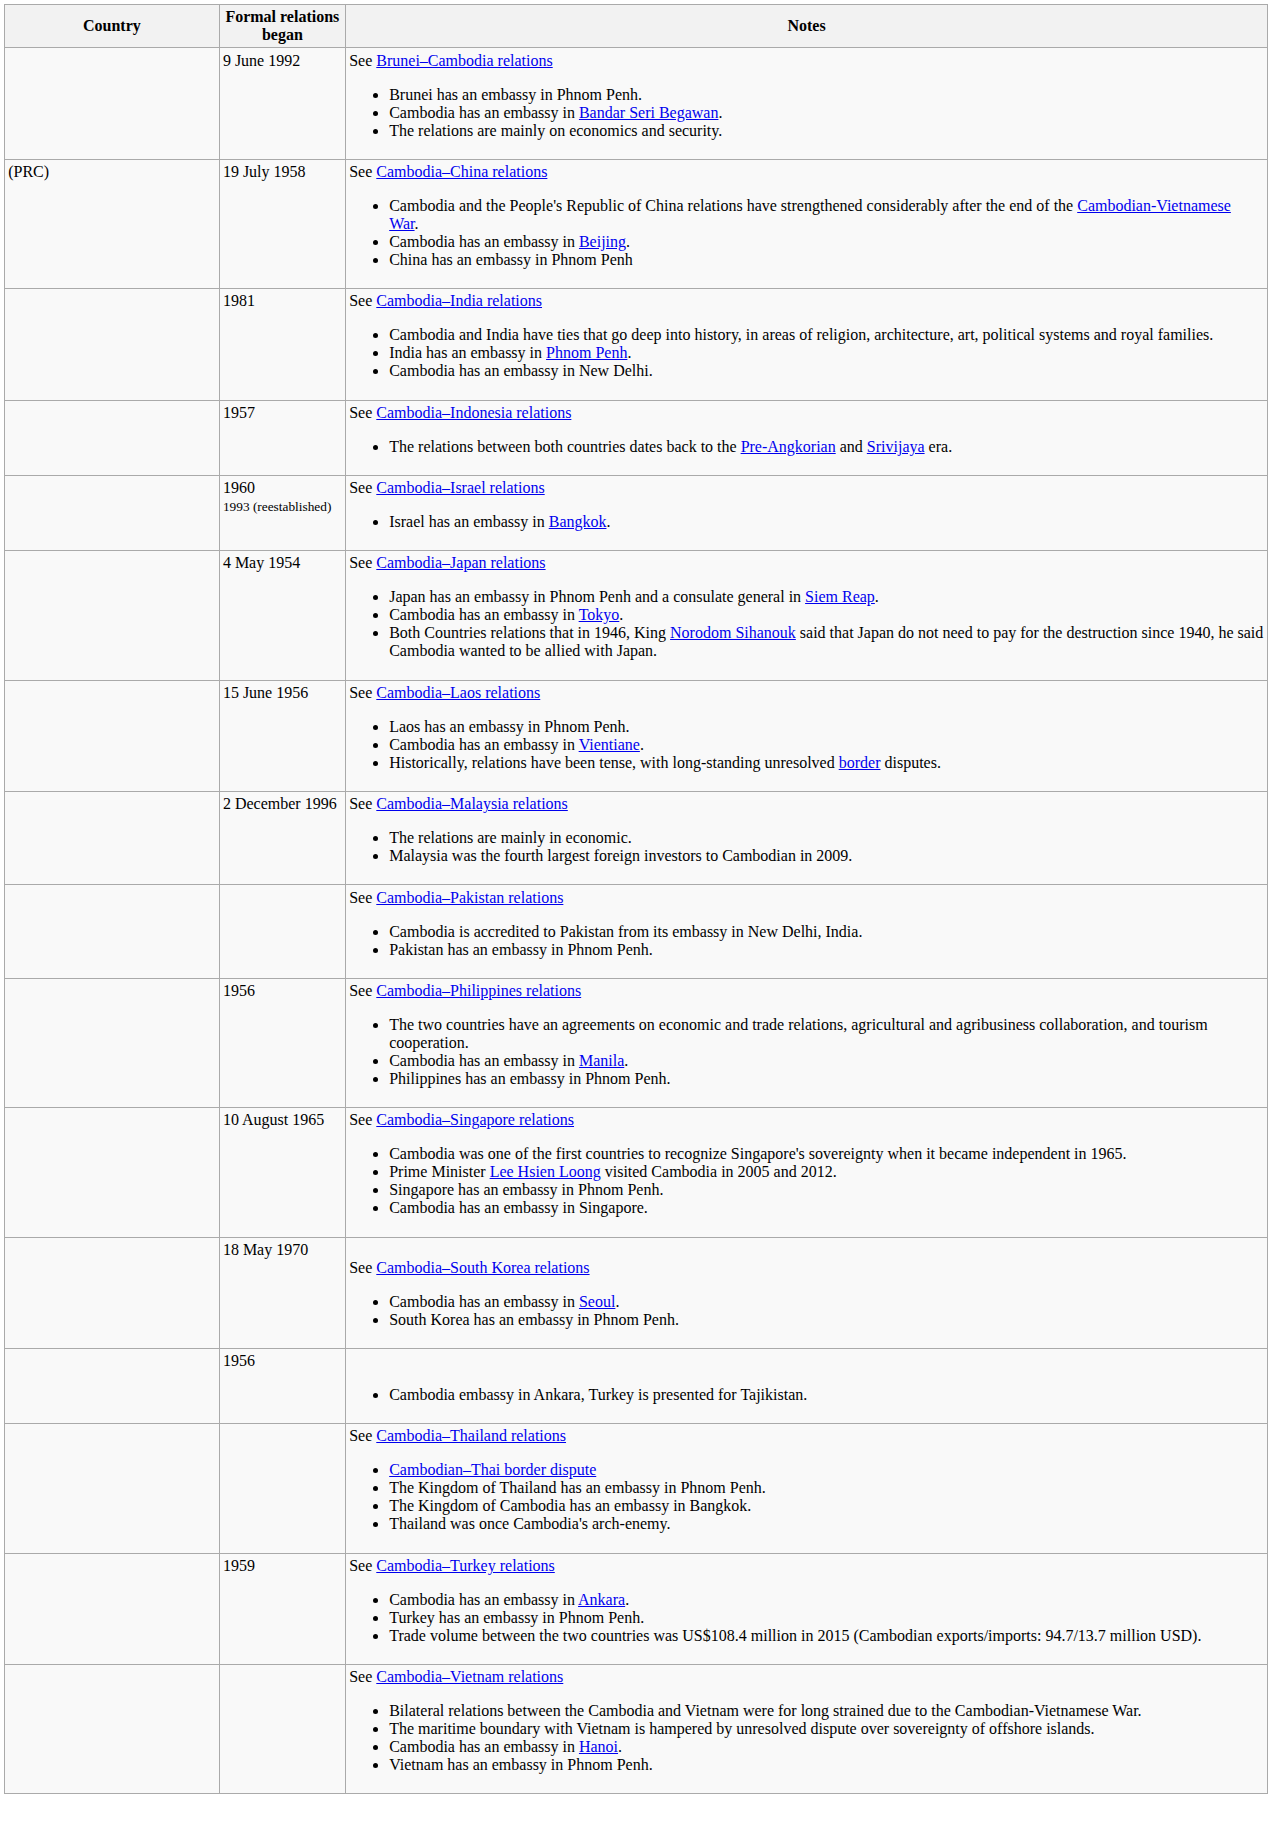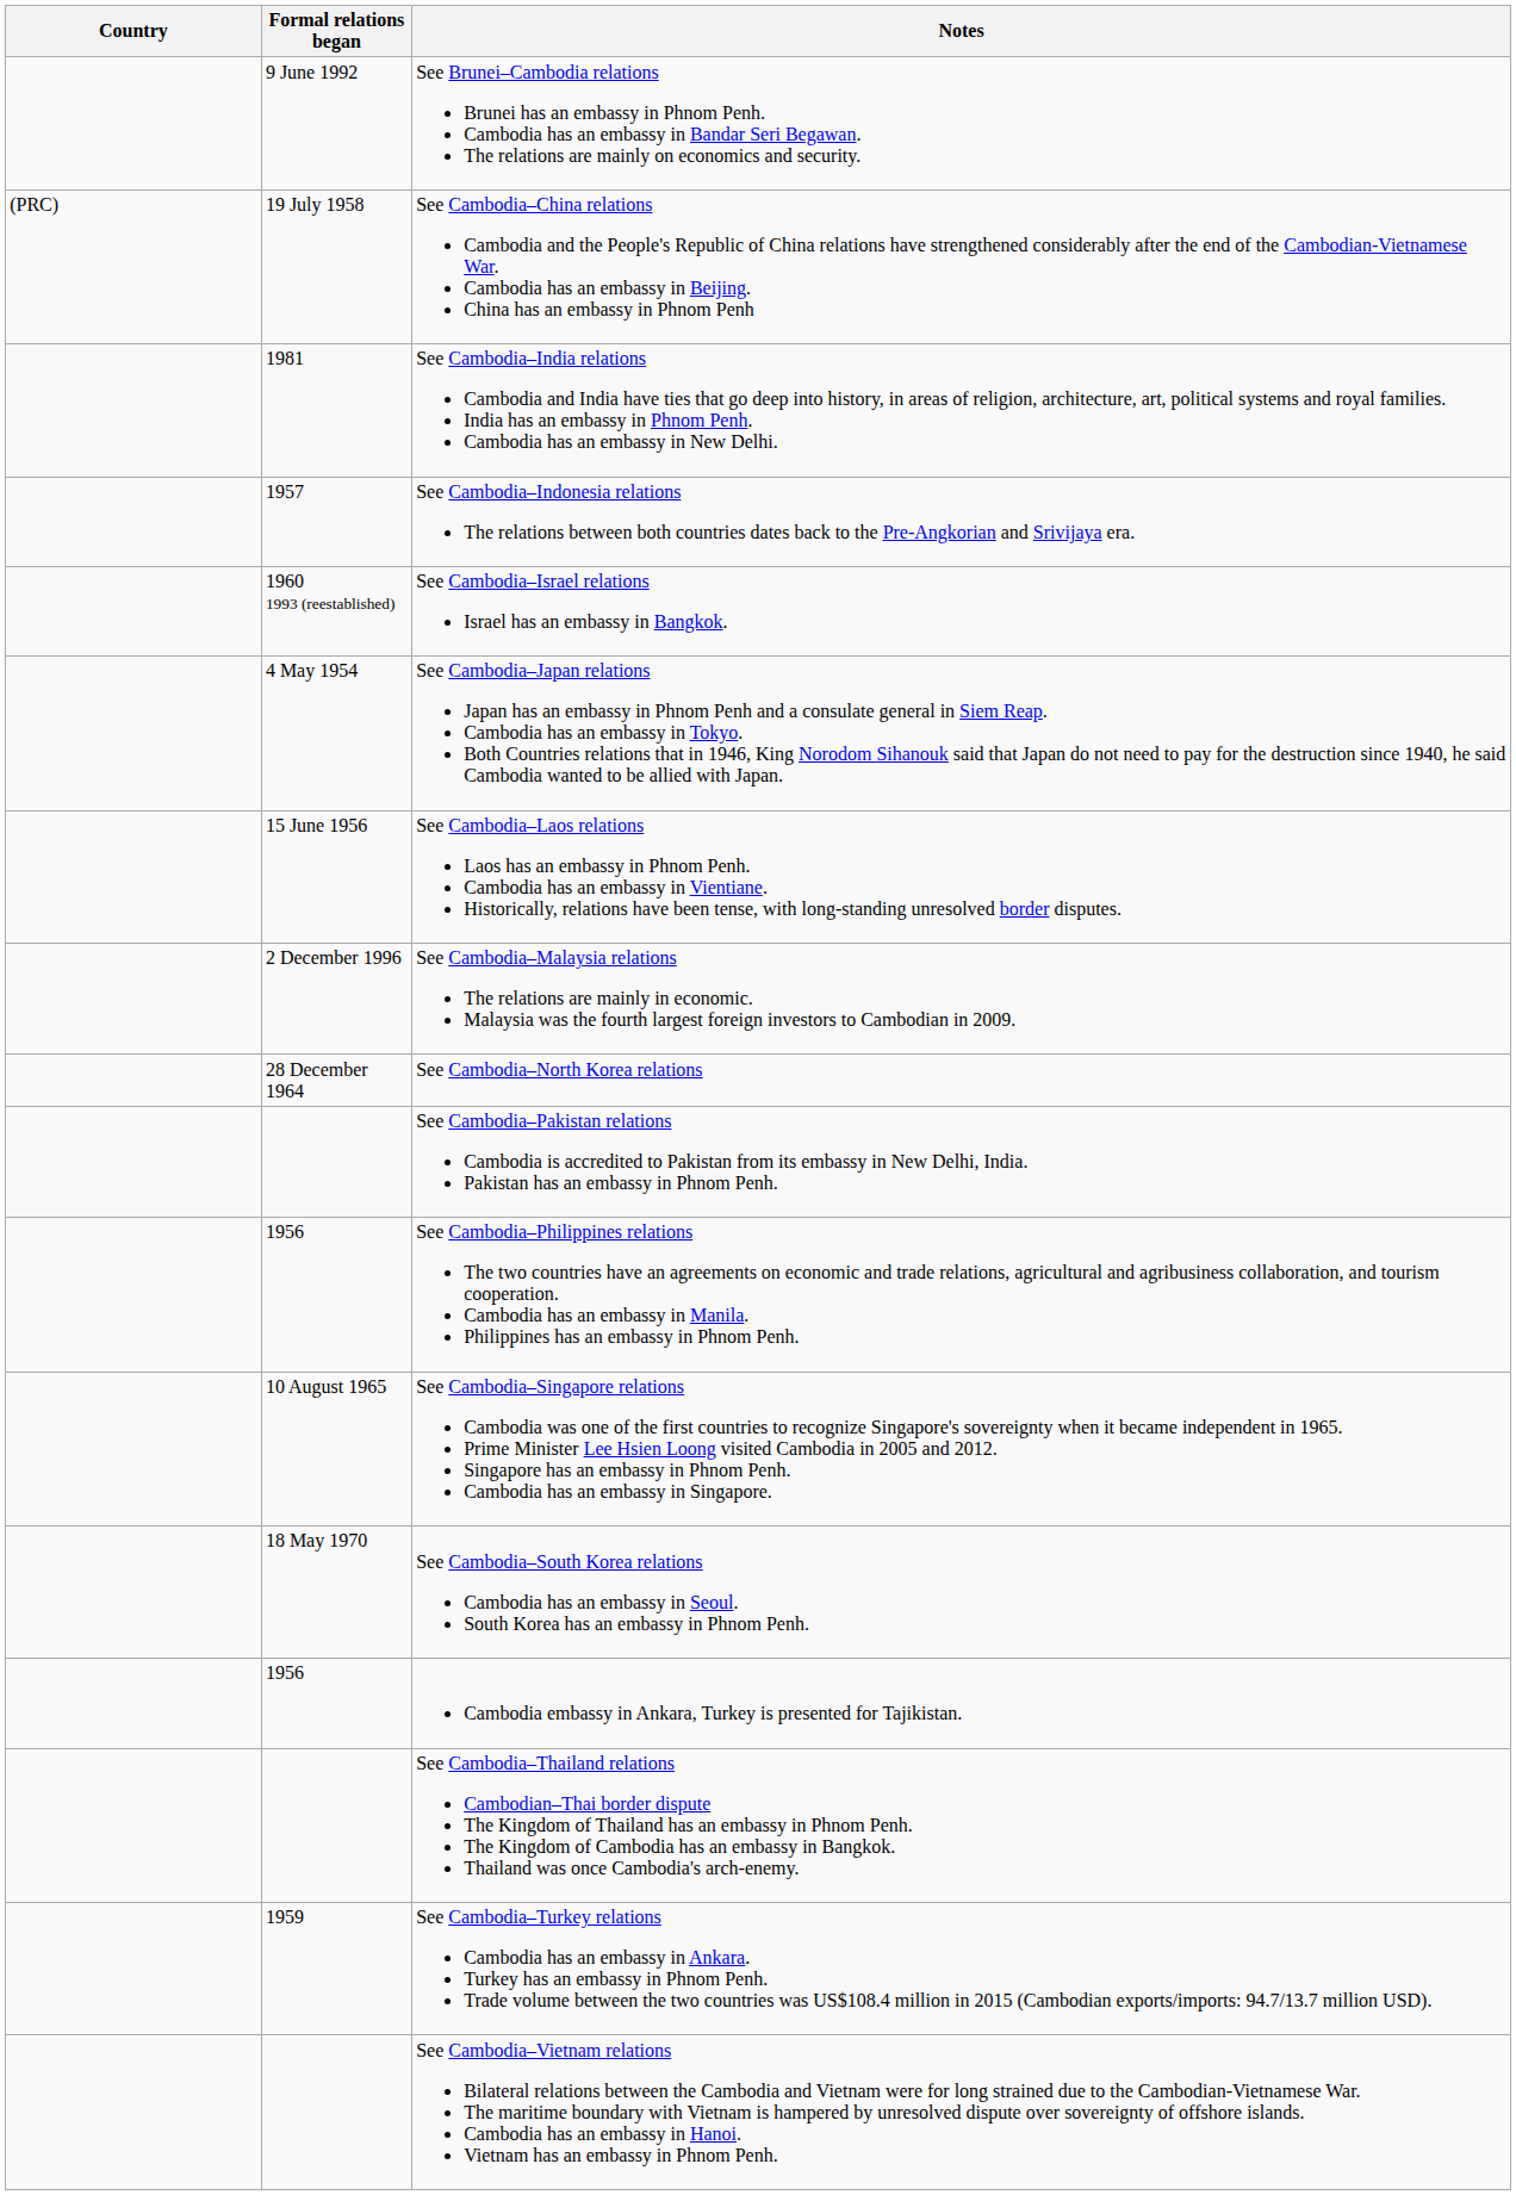 <table class="wikitable sortable" border="1" style="width:100%; margin:auto;">
 <tr>
 <th width="17%">Country</th>
 <th width="10%">Formal relations began</th>
 <th>Notes</th>
 </tr>
 <tr valign="top">
 <td></td>
 <td>9 June 1992</td>
 <td>See <a href='#'>Brunei–Cambodia relations</a><br><ul><li>Brunei has an embassy in Phnom Penh.</li><li>Cambodia has an embassy in <a href='#'>Bandar Seri Begawan</a>.</li><li>The relations are mainly on economics and security.</li></ul></td>
 </tr>
 <tr valign="top">
 <td> (PRC)</td>
 <td>19 July 1958</td>
 <td>See <a href='#'>Cambodia–China relations</a><br><ul><li>Cambodia and the People's Republic of China relations have strengthened considerably after the end of the <a href='#'>Cambodian-Vietnamese War</a>.</li><li>Cambodia has an embassy in <a href='#'>Beijing</a>.</li><li>China has an embassy in Phnom Penh</li></ul></td>
 </tr>
 <tr valign="top">
 <td></td>
 <td>1981</td>
 <td>See <a href='#'>Cambodia–India relations</a><br><ul><li>Cambodia and India have ties that go deep into history, in areas of religion, architecture, art, political systems and royal families.</li><li>India has an embassy in <a href='#'>Phnom Penh</a>.</li><li>Cambodia has an embassy in New Delhi.</li></ul></td>
 </tr>
 <tr valign="top">
 <td></td>
 <td>1957</td>
 <td>See <a href='#'>Cambodia–Indonesia relations</a><br><ul><li>The relations between both countries dates back to the <a href='#'>Pre-Angkorian</a> and <a href='#'>Srivijaya</a> era.</li></ul></td>
 </tr>
 <tr valign="top">
 <td></td>
 <td>1960<br><small>1993 (reestablished)</small></td>
 <td>See <a href='#'>Cambodia–Israel relations</a><br><ul><li>Israel has an embassy in <a href='#'>Bangkok</a>.</li></ul></td>
 </tr>
 <tr valign="top">
 <td></td>
 <td>4 May 1954</td>
 <td>See <a href='#'>Cambodia–Japan relations</a><br><ul><li>Japan has an embassy in Phnom Penh and a consulate general in <a href='#'>Siem Reap</a>.</li><li>Cambodia has an embassy in <a href='#'>Tokyo</a>.</li><li>Both Countries relations that in 1946, King <a href='#'>Norodom Sihanouk</a> said that Japan do not need to pay for the destruction since 1940, he said Cambodia wanted to be allied with Japan.</li></ul></td>
 </tr>
 <tr valign="top">
 <td></td>
 <td>15 June 1956</td>
 <td>See <a href='#'>Cambodia–Laos relations</a><br><ul><li>Laos has an embassy in Phnom Penh.</li><li>Cambodia has an embassy in <a href='#'>Vientiane</a>.</li><li>Historically, relations have been tense, with long-standing unresolved <a href='#'>border</a> disputes.</li></ul></td>
 </tr>
 <tr valign="top">
 <td></td>
 <td>2 December 1996</td>
 <td>See <a href='#'>Cambodia–Malaysia relations</a><br><ul><li>The relations are mainly in economic.</li><li>Malaysia was the fourth largest foreign investors to Cambodian in 2009.</li></ul></td>
 </tr>
 <tr valign="top">
 <td></td>
+<td>28 December 1964</td>
+<td>See <a href='#'>Cambodia–North Korea relations</a></td>
+</tr>
+<tr valign="top">
+<td></td>
 <td></td>
 <td>See <a href='#'>Cambodia–Pakistan relations</a><br><ul><li>Cambodia is accredited to Pakistan from its embassy in New Delhi, India.</li><li>Pakistan has an embassy in Phnom Penh.</li></ul></td>
 </tr>
 <tr valign="top">
 <td></td>
 <td>1956</td>
 <td>See <a href='#'>Cambodia–Philippines relations</a><br><ul><li>The two countries have an agreements on economic and trade relations, agricultural and agribusiness collaboration, and tourism cooperation.</li><li>Cambodia has an embassy in <a href='#'>Manila</a>.</li><li>Philippines has an embassy in Phnom Penh.</li></ul></td>
 </tr>
 <tr valign="top">
 <td></td>
 <td>10 August 1965</td>
 <td>See <a href='#'>Cambodia–Singapore relations</a><br><ul><li>Cambodia was one of the first countries to recognize Singapore's sovereignty when it became independent in 1965.</li><li>Prime Minister <a href='#'>Lee Hsien Loong</a> visited Cambodia in 2005 and 2012.</li><li>Singapore has an embassy in Phnom Penh.</li><li>Cambodia has an embassy in Singapore.</li></ul></td>
 </tr>
 <tr valign="top">
 <td></td>
 <td>18 May 1970</td>
 <td><br>See <a href='#'>Cambodia–South Korea relations</a><ul><li>Cambodia has an embassy in <a href='#'>Seoul</a>.</li><li>South Korea has an embassy in Phnom Penh.</li></ul></td>
 </tr>
 <tr valign="top">
 <td></td>
 <td>1956</td>
 <td><br><ul><li>Cambodia embassy in Ankara, Turkey is presented for Tajikistan.</li></ul></td>
 </tr>
 <tr valign="top">
 <td></td>
 <td></td>
 <td>See <a href='#'>Cambodia–Thailand relations</a><br><ul><li><a href='#'>Cambodian–Thai border dispute</a></li><li>The Kingdom of Thailand has an embassy in Phnom Penh.</li><li>The Kingdom of Cambodia has an embassy in Bangkok.</li><li>Thailand was once Cambodia's arch-enemy.</li></ul></td>
 </tr>
 <tr valign="top">
 <td></td>
 <td> 1959</td>
 <td>See <a href='#'>Cambodia–Turkey relations</a><br><ul><li>Cambodia has an embassy in <a href='#'>Ankara</a>.</li><li>Turkey has an embassy in Phnom Penh.</li><li>Trade volume between the two countries was US$108.4 million in 2015 (Cambodian exports/imports: 94.7/13.7 million USD).</li></ul></td>
 </tr>
 <tr valign="top">
 <td></td>
 <td></td>
 <td>See <a href='#'>Cambodia–Vietnam relations</a><br><ul><li>Bilateral relations between the Cambodia and Vietnam were for long strained due to the Cambodian-Vietnamese War.</li><li>The maritime boundary with Vietnam is hampered by unresolved dispute over sovereignty of offshore islands.</li><li>Cambodia has an embassy in <a href='#'>Hanoi</a>.</li><li>Vietnam has an embassy in Phnom Penh.</li></ul></td>
 </tr>
 </table>
